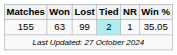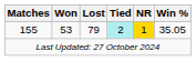 <table class="wikitable plainrowheaders sortable"  style="text-align:center;">
 <tr style="background:#9cf;">
 <th scope="col">Matches</th>
 <th scope="col">Won</th>
 <th scope="col">Lost</th>
 <th scope="col">Tied</th>
 <th scope="col">NR</th>
 <th scope="col">Win %</th>
 </tr>
 <tr>
 <td>155</td>
-<td>63</td>
-<td>99</td>
+<td>53</td>
+<td>79</td>
 <td style="background: paleturquoise;">2</td>
-<td>1</td>
+<td style="background: gold;">1</td>
 <td>35.05</td>
 </tr>
 <tr>
 <td colspan=6><small><em>Last Updated: 27 October 2024</em></small></td>
 </tr>
 </table>
